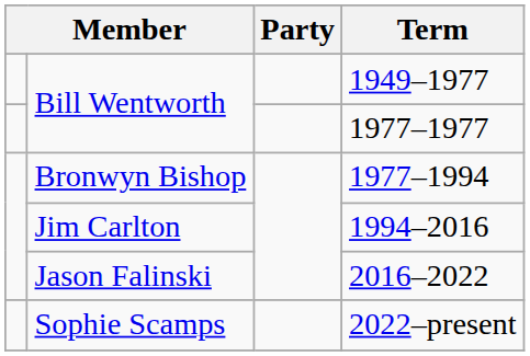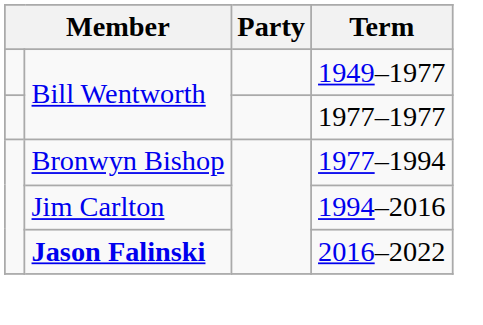 <table class="wikitable">
 <tr>
 <th colspan="2">Member</th>
 <th>Party</th>
 <th>Term</th>
 </tr>
 <tr>
 <td> </td>
 <td rowspan="2"><a href='#'>Bill Wentworth</a></td>
 <td></td>
 <td><a href='#'>1949</a>–1977</td>
 </tr>
 <tr>
 <td> </td>
 <td></td>
 <td>1977–1977</td>
 </tr>
 <tr>
 <td rowspan=3 > </td>
 <td><a href='#'>Bronwyn Bishop</a></td>
 <td rowspan=3></td>
 <td><a href='#'>1977</a>–1994</td>
 </tr>
 <tr>
 <td><a href='#'>Jim Carlton</a></td>
 <td><a href='#'>1994</a>–2016</td>
 </tr>
 <tr>
-<td><a href='#'>Jason Falinski</a></td>
+<td><strong><a href='#'>Jason Falinski</a></strong></td>
 <td><a href='#'>2016</a>–2022</td>
 </tr>
-<tr>
-<td> </td>
-<td><a href='#'>Sophie Scamps</a></td>
-<td></td>
-<td><a href='#'>2022</a>–present</td>
-</tr>
 </table>
